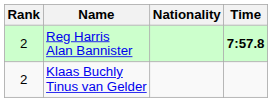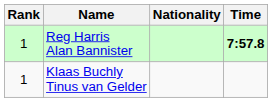 <table class="wikitable sortable" style="text-align:center">
 <tr>
 <th>Rank</th>
 <th>Name</th>
 <th>Nationality</th>
 <th>Time</th>
 </tr>
 <tr bgcolor=ccffcc>
-<td>2</td>
+<td>1</td>
 <td align=left><a href='#'>Reg Harris</a><br><a href='#'>Alan Bannister</a></td>
 <td align=left></td>
 <td><strong>7:57.8</strong></td>
 </tr>
 <tr>
-<td>2</td>
+<td>1</td>
 <td align=left><a href='#'>Klaas Buchly</a><br><a href='#'>Tinus van Gelder</a></td>
 <td align=left></td>
 <td></td>
 </tr>
 </table>
